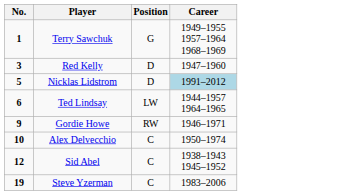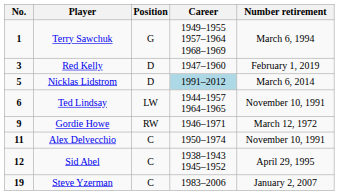 <table class="wikitable sortable" style="text-align:center">
 <tr>
 <th style="width:40px;">No.</th>
 <th style="width:150px;">Player</th>
 <th style="width:40px;">Position</th>
 <th style="width:100px;">Career</th>
+<th style="width:150px;">Number retirement</th>
 </tr>
 <tr>
 <td><strong>1</strong></td>
 <td><a href='#'>Terry Sawchuk</a></td>
 <td>G</td>
 <td>1949–1955<br>1957–1964<br>1968–1969</td>
+<td>March 6, 1994</td>
 </tr>
 <tr>
 <td><strong>3</strong></td>
 <td><a href='#'>Red Kelly</a></td>
 <td>D</td>
 <td>1947–1960</td>
+<td>February 1, 2019</td>
 </tr>
 <tr>
 <td><strong>5</strong></td>
 <td><a href='#'>Nicklas Lidstrom</a></td>
 <td>D</td>
 <td style="background: lightblue;">1991–2012</td>
+<td>March 6, 2014</td>
 </tr>
 <tr>
 <td><strong>6</strong></td>
 <td><a href='#'>Ted Lindsay</a></td>
 <td>LW</td>
 <td>1944–1957<br>1964–1965</td>
+<td>November 10, 1991</td>
 </tr>
 <tr>
 <td><strong>9</strong></td>
 <td><a href='#'>Gordie Howe</a></td>
 <td>RW</td>
 <td>1946–1971</td>
+<td>March 12, 1972</td>
 </tr>
 <tr>
-<td><strong>10</strong></td>
+<td><strong>11</strong></td>
 <td><a href='#'>Alex Delvecchio</a></td>
 <td>C</td>
 <td>1950–1974</td>
+<td>November 10, 1991</td>
 </tr>
 <tr>
 <td><strong>12</strong></td>
 <td><a href='#'>Sid Abel</a></td>
 <td>C</td>
 <td>1938–1943<br>1945–1952</td>
+<td>April 29, 1995</td>
 </tr>
 <tr>
 <td><strong>19</strong></td>
 <td><a href='#'>Steve Yzerman</a></td>
 <td>C</td>
 <td>1983–2006</td>
+<td>January 2, 2007</td>
 </tr>
 </table>
